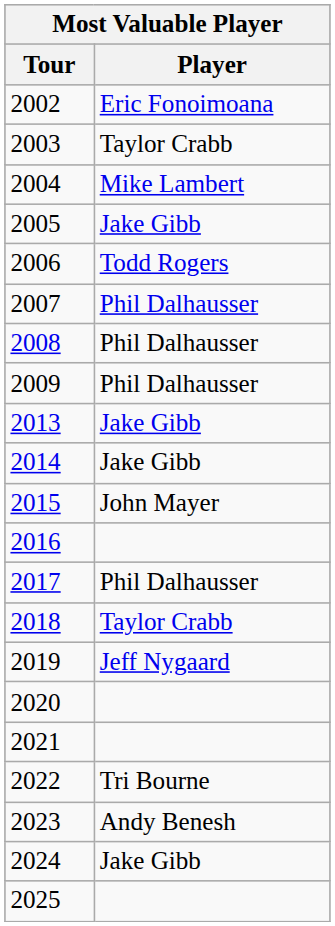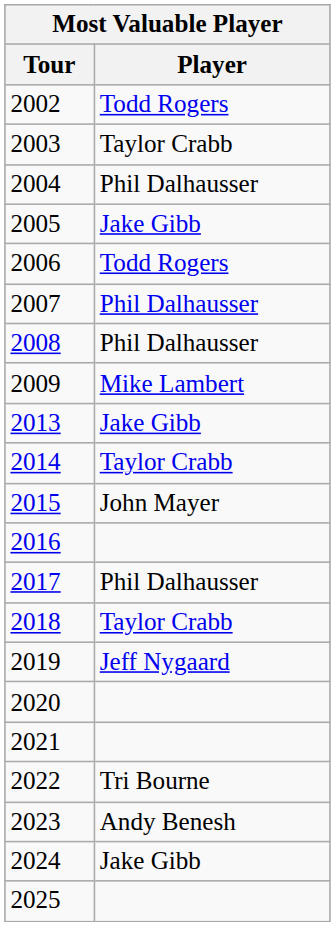 <table class="wikitable" style="margin:0.5em auto;width=480;font-size:100%">
 <tr>
 <th width=200 colspan=2>Most Valuable Player</th>
 </tr>
 <tr>
 <th width=30>Tour</th>
 <th width=100>Player</th>
 </tr>
 <tr>
 <td>2002</td>
-<td><a href='#'>Eric Fonoimoana</a></td>
+<td><a href='#'>Todd Rogers</a></td>
 </tr>
 <tr>
 <td>2003</td>
 <td>Taylor Crabb</td>
 </tr>
 <tr>
 <td>2004</td>
-<td><a href='#'>Mike Lambert</a></td>
+<td>Phil Dalhausser</td>
 </tr>
 <tr>
 <td>2005</td>
 <td><a href='#'>Jake Gibb</a></td>
 </tr>
 <tr>
 <td>2006</td>
 <td><a href='#'>Todd Rogers</a></td>
 </tr>
 <tr>
 <td>2007</td>
 <td><a href='#'>Phil Dalhausser</a></td>
 </tr>
 <tr>
 <td><a href='#'>2008</a></td>
 <td>Phil Dalhausser</td>
 </tr>
 <tr>
 <td>2009</td>
-<td>Phil Dalhausser</td>
+<td><a href='#'>Mike Lambert</a></td>
 </tr>
 <tr>
 <td><a href='#'>2013</a></td>
 <td><a href='#'>Jake Gibb</a></td>
 </tr>
 <tr>
 <td><a href='#'>2014</a></td>
-<td>Jake Gibb</td>
+<td><a href='#'>Taylor Crabb</a></td>
 </tr>
 <tr>
 <td><a href='#'>2015</a></td>
 <td>John Mayer</td>
 </tr>
 <tr>
 <td><a href='#'>2016</a></td>
 <td></td>
 </tr>
 <tr>
 <td><a href='#'>2017</a></td>
 <td>Phil Dalhausser</td>
 </tr>
 <tr>
 <td><a href='#'>2018</a></td>
 <td><a href='#'>Taylor Crabb</a></td>
 </tr>
 <tr>
 <td 2019 AVP Pro Beach Volleyball Tour>2019</td>
 <td><a href='#'>Jeff Nygaard</a></td>
 </tr>
 <tr>
 <td>2020</td>
 <td></td>
 </tr>
 <tr>
 <td>2021</td>
 <td></td>
 </tr>
 <tr>
 <td>2022</td>
 <td>Tri Bourne</td>
 </tr>
 <tr>
 <td>2023</td>
 <td>Andy Benesh</td>
 </tr>
 <tr>
 <td>2024</td>
 <td>Jake Gibb</td>
 </tr>
 <tr>
 <td>2025</td>
 <td></td>
 </tr>
 </table>
